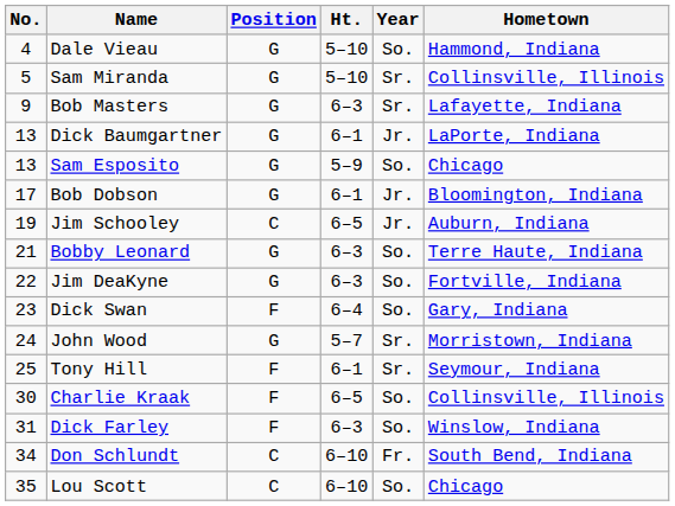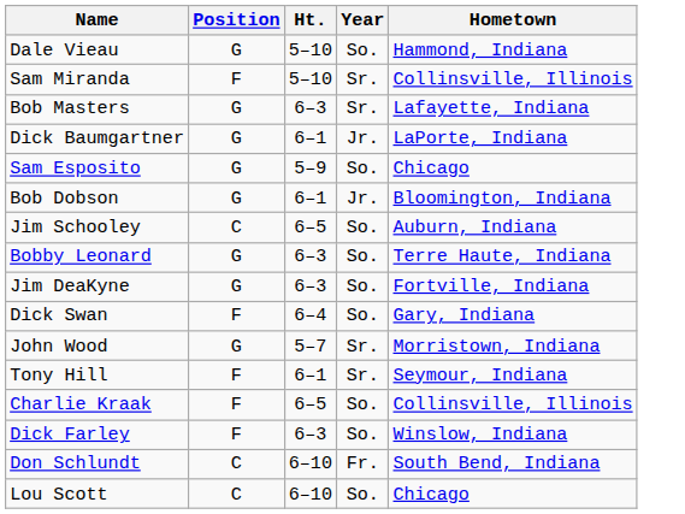 <table class="wikitable" style="text-align:center">
 <tr>
-<th>No.</th>
 <th>Name</th>
 <th><a href='#'>Position</a></th>
 <th>Ht.</th>
 <th>Year</th>
 <th>Hometown</th>
 </tr>
 <tr>
-<td>4</td>
 <td style="text-align:left">Dale Vieau</td>
 <td>G</td>
 <td>5–10</td>
 <td>So.</td>
 <td style="text-align:left"><a href='#'>Hammond, Indiana</a></td>
 </tr>
 <tr>
-<td>5</td>
 <td style="text-align:left">Sam Miranda</td>
-<td>G</td>
+<td>F</td>
 <td>5–10</td>
 <td>Sr.</td>
 <td style="text-align:left"><a href='#'>Collinsville, Illinois</a></td>
 </tr>
 <tr>
-<td>9</td>
 <td style="text-align:left">Bob Masters</td>
 <td>G</td>
 <td>6–3</td>
 <td>Sr.</td>
 <td style="text-align:left"><a href='#'>Lafayette, Indiana</a></td>
 </tr>
 <tr>
-<td>13</td>
 <td style="text-align:left">Dick Baumgartner</td>
 <td>G</td>
 <td>6–1</td>
 <td>Jr.</td>
 <td style="text-align:left"><a href='#'>LaPorte, Indiana</a></td>
 </tr>
 <tr>
-<td>13</td>
 <td style="text-align:left"><a href='#'>Sam Esposito</a></td>
 <td>G</td>
 <td>5–9</td>
 <td>So.</td>
 <td style="text-align:left"><a href='#'>Chicago</a></td>
 </tr>
 <tr>
-<td>17</td>
 <td style="text-align:left">Bob Dobson</td>
 <td>G</td>
 <td>6–1</td>
 <td>Jr.</td>
 <td style="text-align:left"><a href='#'>Bloomington, Indiana</a></td>
 </tr>
 <tr>
-<td>19</td>
 <td style="text-align:left">Jim Schooley</td>
 <td>C</td>
 <td>6–5</td>
-<td>Jr.</td>
+<td>So.</td>
 <td style="text-align:left"><a href='#'>Auburn, Indiana</a></td>
 </tr>
 <tr>
-<td>21</td>
 <td style="text-align:left"><a href='#'>Bobby Leonard</a></td>
 <td>G</td>
 <td>6–3</td>
 <td>So.</td>
 <td style="text-align:left"><a href='#'>Terre Haute, Indiana</a></td>
 </tr>
 <tr>
-<td>22</td>
 <td style="text-align:left">Jim DeaKyne</td>
 <td>G</td>
 <td>6–3</td>
 <td>So.</td>
 <td style="text-align:left"><a href='#'>Fortville, Indiana</a></td>
 </tr>
 <tr>
-<td>23</td>
 <td style="text-align:left">Dick Swan</td>
 <td>F</td>
 <td>6–4</td>
 <td>So.</td>
 <td style="text-align:left"><a href='#'>Gary, Indiana</a></td>
 </tr>
 <tr>
-<td>24</td>
 <td style="text-align:left">John Wood</td>
 <td>G</td>
 <td>5–7</td>
 <td>Sr.</td>
 <td style="text-align:left"><a href='#'>Morristown, Indiana</a></td>
 </tr>
 <tr>
-<td>25</td>
 <td style="text-align:left">Tony Hill</td>
 <td>F</td>
 <td>6–1</td>
 <td>Sr.</td>
 <td style="text-align:left"><a href='#'>Seymour, Indiana</a></td>
 </tr>
 <tr>
-<td>30</td>
 <td style="text-align:left"><a href='#'>Charlie Kraak</a></td>
 <td>F</td>
 <td>6–5</td>
 <td>So.</td>
 <td style="text-align:left"><a href='#'>Collinsville, Illinois</a></td>
 </tr>
 <tr>
-<td>31</td>
 <td style="text-align:left"><a href='#'>Dick Farley</a></td>
 <td>F</td>
 <td>6–3</td>
 <td>So.</td>
 <td style="text-align:left"><a href='#'>Winslow, Indiana</a></td>
 </tr>
 <tr>
-<td>34</td>
 <td style="text-align:left"><a href='#'>Don Schlundt</a></td>
 <td>C</td>
 <td>6–10</td>
 <td>Fr.</td>
 <td style="text-align:left"><a href='#'>South Bend, Indiana</a></td>
 </tr>
 <tr>
-<td>35</td>
 <td style="text-align:left">Lou Scott</td>
 <td>C</td>
 <td>6–10</td>
 <td>So.</td>
 <td style="text-align:left"><a href='#'>Chicago</a></td>
 </tr>
 </table>
